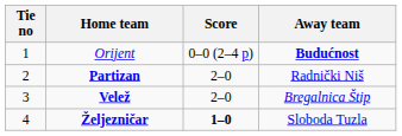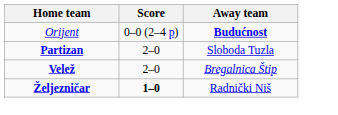 <table class="wikitable" style="text-align: center">
 <tr>
-<th width=40>Tie no</th>
 <th width=150>Home team</th>
 <th width=80>Score</th>
 <th width=150>Away team</th>
 </tr>
 <tr>
-<td>1</td>
 <td><em><a href='#'>Orijent</a></em></td>
 <td>0–0 (2–4 <a href='#'>p</a>)</td>
 <td><strong><a href='#'>Budućnost</a></strong></td>
 </tr>
 <tr>
-<td>2</td>
 <td><strong><a href='#'>Partizan</a></strong></td>
 <td>2–0</td>
-<td><a href='#'>Radnički Niš</a></td>
+<td><a href='#'>Sloboda Tuzla</a></td>
 </tr>
 <tr>
-<td>3</td>
 <td><strong><a href='#'>Velež</a></strong></td>
 <td>2–0</td>
 <td><em><a href='#'>Bregalnica Štip</a></em></td>
 </tr>
 <tr>
-<td>4</td>
 <td><strong><a href='#'>Željezničar</a></strong></td>
 <td><strong>1–0</strong></td>
-<td><a href='#'>Sloboda Tuzla</a></td>
+<td><a href='#'>Radnički Niš</a></td>
 </tr>
 </table>
